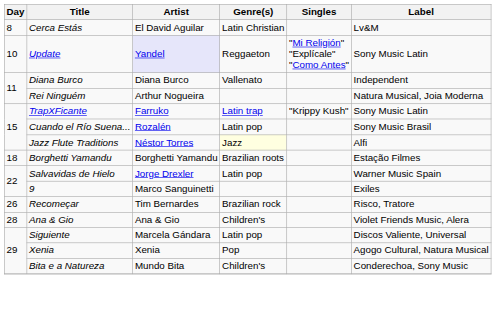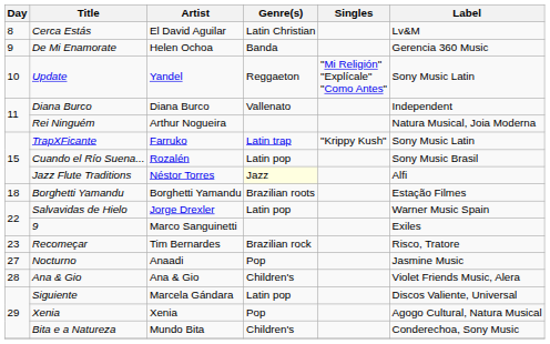 <table class="wikitable sortable" style="text-align: left;">
 <tr>
 <th>Day</th>
 <th>Title</th>
 <th>Artist</th>
 <th>Genre(s)</th>
 <th>Singles</th>
 <th>Label</th>
 </tr>
 <tr>
 <td>8</td>
 <td><em>Cerca Estás</em></td>
 <td>El David Aguilar</td>
 <td>Latin Christian</td>
 <td></td>
 <td>Lv&M</td>
 </tr>
 <tr>
+<td>9</td>
+<td><em>De Mi Enamorate</em></td>
+<td>Helen Ochoa</td>
+<td>Banda</td>
+<td></td>
+<td>Gerencia 360 Music</td>
+</tr>
+<tr>
 <td>10</td>
 <td><em><a href='#'>Update</a></em></td>
-<td style="background: lavender;"><a href='#'>Yandel</a></td>
+<td><a href='#'>Yandel</a></td>
 <td>Reggaeton</td>
 <td>"<a href='#'>Mi Religión</a>"<br>"Explícale"<br>"<a href='#'>Como Antes</a>"</td>
 <td>Sony Music Latin</td>
 </tr>
 <tr>
 <td rowspan="2">11</td>
 <td><em>Diana Burco</em></td>
 <td>Diana Burco</td>
 <td>Vallenato</td>
 <td></td>
 <td>Independent</td>
 </tr>
 <tr>
 <td><em>Rei Ninguém</em></td>
 <td>Arthur Nogueira</td>
 <td></td>
 <td></td>
 <td>Natura Musical, Joia Moderna</td>
 </tr>
 <tr>
 <td rowspan="3">15</td>
 <td><em><a href='#'>TrapXFicante</a></em></td>
 <td><a href='#'>Farruko</a></td>
 <td><a href='#'>Latin trap</a></td>
 <td>"Krippy Kush"</td>
 <td>Sony Music Latin</td>
 </tr>
 <tr>
 <td><em>Cuando el Río Suena...</em></td>
 <td><a href='#'>Rozalén</a></td>
 <td>Latin pop</td>
 <td></td>
 <td>Sony Music Brasil</td>
 </tr>
 <tr>
 <td><em>Jazz Flute Traditions</em></td>
 <td><a href='#'>Néstor Torres</a></td>
 <td style="background: lightyellow;">Jazz</td>
 <td></td>
 <td>Alfi</td>
 </tr>
 <tr>
 <td>18</td>
 <td><em>Borghetti Yamandu</em></td>
 <td>Borghetti Yamandu</td>
 <td>Brazilian roots</td>
 <td></td>
 <td>Estação Filmes</td>
 </tr>
 <tr>
 <td rowspan="2">22</td>
 <td><em>Salvavidas de Hielo </em></td>
 <td><a href='#'>Jorge Drexler</a></td>
 <td>Latin pop</td>
 <td></td>
 <td>Warner Music Spain</td>
 </tr>
 <tr>
 <td><em>9</em></td>
 <td>Marco Sanguinetti</td>
 <td></td>
 <td></td>
 <td>Exiles</td>
 </tr>
 <tr>
-<td>26</td>
+<td>23</td>
 <td><em>Recomeçar</em></td>
 <td>Tim Bernardes</td>
 <td>Brazilian rock</td>
 <td></td>
 <td>Risco, Tratore</td>
+</tr>
+<tr>
+<td>27</td>
+<td><em>Nocturno</em></td>
+<td>Anaadi</td>
+<td>Pop</td>
+<td></td>
+<td>Jasmine Music</td>
 </tr>
 <tr>
 <td>28</td>
 <td><em>Ana & Gio</em></td>
 <td>Ana & Gio</td>
 <td>Children's</td>
 <td></td>
 <td>Violet Friends Music, Alera</td>
 </tr>
 <tr>
 <td rowspan="3">29</td>
 <td><em>Siguiente</em></td>
 <td>Marcela Gándara</td>
 <td>Latin pop</td>
 <td></td>
 <td>Discos Valiente, Universal</td>
 </tr>
 <tr>
 <td><em>Xenia</em></td>
 <td>Xenia</td>
 <td>Pop</td>
 <td></td>
 <td>Agogo Cultural, Natura Musical</td>
 </tr>
 <tr>
 <td><em>Bita e a Natureza</em></td>
 <td>Mundo Bita</td>
 <td>Children's</td>
 <td></td>
 <td>Conderechoa, Sony Music</td>
 </tr>
 <tr>
 </tr>
 </table>
